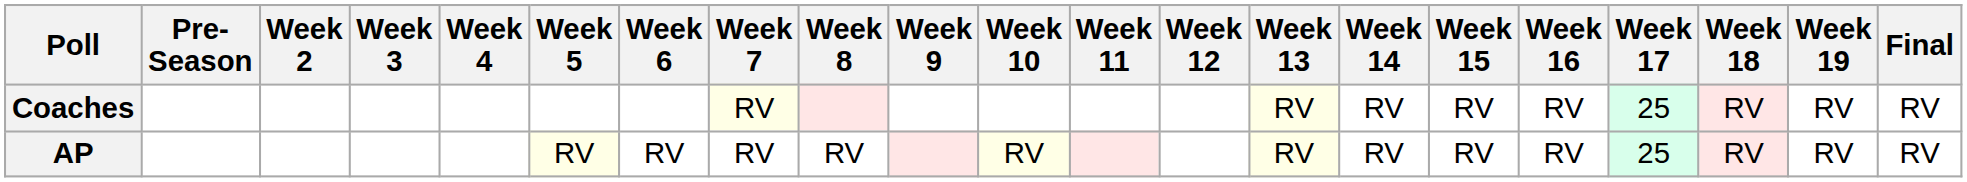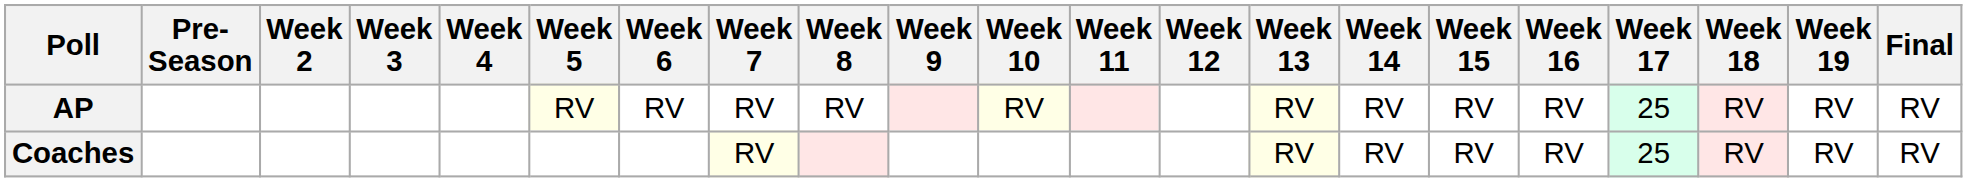 <table class="wikitable" style="white-space:nowrap;font-size:90%">
 <tr>
 <th>Poll</th>
 <th>Pre-<br>Season</th>
 <th>Week<br>2</th>
 <th>Week<br>3</th>
 <th>Week<br>4</th>
 <th>Week<br>5</th>
 <th>Week<br>6</th>
 <th>Week<br>7</th>
 <th>Week<br>8</th>
 <th>Week<br>9</th>
 <th>Week<br>10</th>
 <th>Week<br>11</th>
 <th>Week<br>12</th>
 <th>Week<br>13</th>
 <th>Week<br>14</th>
 <th>Week<br>15</th>
 <th>Week<br>16</th>
 <th>Week<br>17</th>
 <th>Week<br>18</th>
 <th>Week<br>19</th>
 <th>Final</th>
 </tr>
 <tr style="text-align:center;">
+<th>AP</th>
+<td style="background:#FFF;"></td>
+<td style="background:#FFF;"></td>
+<td style="background:#FFF;"></td>
+<td style="background:#FFF;"></td>
+<td style="background:#FFFFE6;">RV</td>
+<td style="background:#FFF;">RV</td>
+<td style="background:#FFF;">RV</td>
+<td style="background:#FFF;">RV</td>
+<td style="background:#FFE6E6;"></td>
+<td style="background:#FFFFE6;">RV</td>
+<td style="background:#FFE6E6;"></td>
+<td style="background:#FFF;"></td>
+<td style="background:#FFFFE6;">RV</td>
+<td style="background:#FFF;">RV</td>
+<td style="background:#FFF;">RV</td>
+<td style="background:#FFF;">RV</td>
+<td style="background:#D8FFEB;">25</td>
+<td style="background:#FFE6E6;">RV</td>
+<td style="background:#FFF;">RV</td>
+<td style="background:#FFF;">RV</td>
+</tr>
+<tr style="text-align:center;">
 <th>Coaches</th>
 <td style="background:#FFF;"></td>
 <td style="background:#FFF;"></td>
 <td style="background:#FFF;"></td>
 <td style="background:#FFF;"></td>
 <td style="background:#FFF;"></td>
 <td style="background:#FFF;"></td>
 <td style="background:#FFFFE6;">RV</td>
 <td style="background:#FFE6E6;"></td>
 <td style="background:#FFF;"></td>
 <td style="background:#FFF;"></td>
 <td style="background:#FFF;"></td>
 <td style="background:#FFF;"></td>
 <td style="background:#FFFFE6;">RV</td>
 <td style="background:#FFF;">RV</td>
 <td style="background:#FFF;">RV</td>
 <td style="background:#FFF;">RV</td>
 <td style="background:#D8FFEB;">25</td>
 <td style="background:#FFE6E6;">RV</td>
 <td style="background:#FFF;">RV</td>
 <td style="background:#FFF;">RV</td>
 </tr>
-<tr style="text-align:center;">
-<th>AP</th>
-<td style="background:#FFF;"></td>
-<td style="background:#FFF;"></td>
-<td style="background:#FFF;"></td>
-<td style="background:#FFF;"></td>
-<td style="background:#FFFFE6;">RV</td>
-<td style="background:#FFF;">RV</td>
-<td style="background:#FFF;">RV</td>
-<td style="background:#FFF;">RV</td>
-<td style="background:#FFE6E6;"></td>
-<td style="background:#FFFFE6;">RV</td>
-<td style="background:#FFE6E6;"></td>
-<td style="background:#FFF;"></td>
-<td style="background:#FFFFE6;">RV</td>
-<td style="background:#FFF;">RV</td>
-<td style="background:#FFF;">RV</td>
-<td style="background:#FFF;">RV</td>
-<td style="background:#D8FFEB;">25</td>
-<td style="background:#FFE6E6;">RV</td>
-<td style="background:#FFF;">RV</td>
-<td style="background:#FFF;">RV</td>
-</tr>
 </table>
